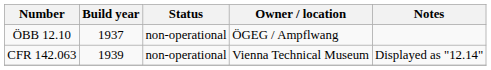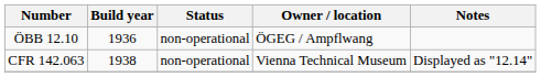 <table class="wikitable">
 <tr>
 <th>Number</th>
 <th>Build year</th>
 <th>Status</th>
 <th>Owner / location</th>
 <th>Notes</th>
 </tr>
 <tr>
 <td align="center">ÖBB 12.10</td>
-<td align="center">1937</td>
+<td align="center">1936</td>
 <td>non-operational</td>
 <td>ÖGEG / Ampflwang</td>
 <td></td>
 </tr>
 <tr>
 <td align="center">CFR 142.063</td>
-<td align="center">1939</td>
+<td align="center">1938</td>
 <td>non-operational</td>
 <td>Vienna Technical Museum</td>
 <td>Displayed as "12.14"</td>
 </tr>
 <tr>
 </tr>
 </table>
